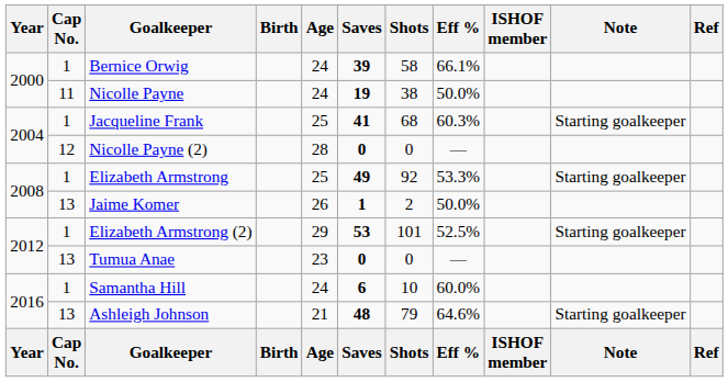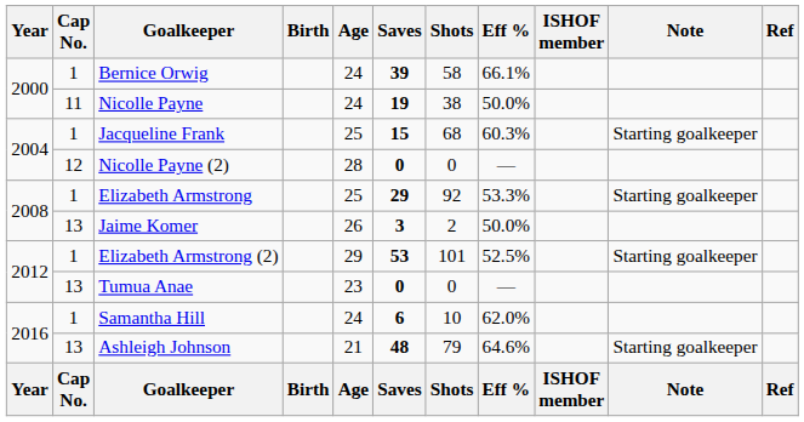 <table class="wikitable sortable" style="text-align: center; font-size: 90%; margin-left: 1em;">
 <tr>
 <th>Year</th>
 <th class="unsortable">Cap<br>No.</th>
 <th>Goalkeeper</th>
 <th>Birth</th>
 <th>Age</th>
 <th>Saves</th>
 <th>Shots</th>
 <th>Eff %</th>
 <th>ISHOF<br>member</th>
 <th>Note</th>
 <th class="unsortable">Ref</th>
 </tr>
 <tr>
 <td rowspan="2" style="text-align: left;">2000 </td>
 <td>1</td>
 <td style="text-align: left;" data-sort-value="Orwig, Bernice"><a href='#'>Bernice Orwig</a></td>
 <td></td>
 <td>24</td>
 <td><strong>39</strong></td>
 <td>58</td>
 <td>66.1%</td>
 <td></td>
 <td style="text-align: left;"></td>
 <td></td>
 </tr>
 <tr>
 <td>11</td>
 <td style="text-align: left;" data-sort-value="Payne, Nicolle"><a href='#'>Nicolle Payne</a></td>
 <td></td>
 <td>24</td>
 <td><strong>19</strong></td>
 <td>38</td>
 <td>50.0%</td>
 <td></td>
 <td style="text-align: left;"></td>
 <td></td>
 </tr>
 <tr>
 <td rowspan="2" style="text-align: left;">2004 </td>
 <td>1</td>
 <td style="text-align: left;" data-sort-value="Frank, Jacqueline"><a href='#'>Jacqueline Frank</a></td>
 <td></td>
 <td>25</td>
-<td><strong>41</strong></td>
+<td><strong>15</strong></td>
 <td>68</td>
 <td>60.3%</td>
 <td></td>
 <td style="text-align: left;">Starting goalkeeper</td>
 <td></td>
 </tr>
 <tr>
 <td>12</td>
 <td style="text-align: left;" data-sort-value="Payne, Nicolle"><a href='#'>Nicolle Payne</a> (2)</td>
 <td></td>
 <td>28</td>
 <td><strong>0</strong></td>
 <td>0</td>
 <td>—</td>
 <td></td>
 <td style="text-align: left;"></td>
 <td></td>
 </tr>
 <tr>
 <td rowspan="2" style="text-align: left;">2008 </td>
 <td>1</td>
 <td style="text-align: left;" data-sort-value="Armstrong, Elizabeth"><a href='#'>Elizabeth Armstrong</a></td>
 <td></td>
 <td>25</td>
-<td><strong>49</strong></td>
+<td><strong>29</strong></td>
 <td>92</td>
 <td>53.3%</td>
 <td></td>
 <td style="text-align: left;">Starting goalkeeper</td>
 <td></td>
 </tr>
 <tr>
 <td>13</td>
 <td style="text-align: left;" data-sort-value="Komer, Jaime"><a href='#'>Jaime Komer</a></td>
 <td></td>
 <td>26</td>
-<td><strong>1</strong></td>
+<td><strong>3</strong></td>
 <td>2</td>
 <td>50.0%</td>
 <td></td>
 <td style="text-align: left;"></td>
 <td></td>
 </tr>
 <tr>
 <td rowspan="2" style="text-align: left;">2012 </td>
 <td>1</td>
 <td style="text-align: left;" data-sort-value="Armstrong, Elizabeth"><a href='#'>Elizabeth Armstrong</a> (2)</td>
 <td></td>
 <td>29</td>
 <td><strong>53</strong></td>
 <td>101</td>
 <td>52.5%</td>
 <td></td>
 <td style="text-align: left;">Starting goalkeeper</td>
 <td></td>
 </tr>
 <tr>
 <td>13</td>
 <td style="text-align: left;" data-sort-value="Anae, Tumua"><a href='#'>Tumua Anae</a></td>
 <td></td>
 <td>23</td>
 <td><strong>0</strong></td>
 <td>0</td>
 <td>—</td>
 <td></td>
 <td style="text-align: left;"></td>
 <td></td>
 </tr>
 <tr>
 <td rowspan="2" style="text-align: left;">2016 </td>
 <td>1</td>
 <td style="text-align: left;" data-sort-value="Hill, Samantha"><a href='#'>Samantha Hill</a></td>
 <td></td>
 <td>24</td>
 <td><strong>6</strong></td>
 <td>10</td>
-<td>60.0%</td>
+<td>62.0%</td>
 <td></td>
 <td style="text-align: left;"></td>
 <td></td>
 </tr>
 <tr>
 <td>13</td>
 <td style="text-align: left;" data-sort-value="Johnson, Ashleigh"><a href='#'>Ashleigh Johnson</a></td>
 <td></td>
 <td>21</td>
 <td><strong>48</strong></td>
 <td>79</td>
 <td>64.6%</td>
 <td></td>
 <td style="text-align: left;">Starting goalkeeper</td>
 <td></td>
 </tr>
 <tr>
 <th>Year</th>
 <th>Cap<br>No.</th>
 <th>Goalkeeper</th>
 <th>Birth</th>
 <th>Age</th>
 <th>Saves</th>
 <th>Shots</th>
 <th>Eff %</th>
 <th>ISHOF<br>member</th>
 <th>Note</th>
 <th>Ref</th>
 </tr>
 </table>
